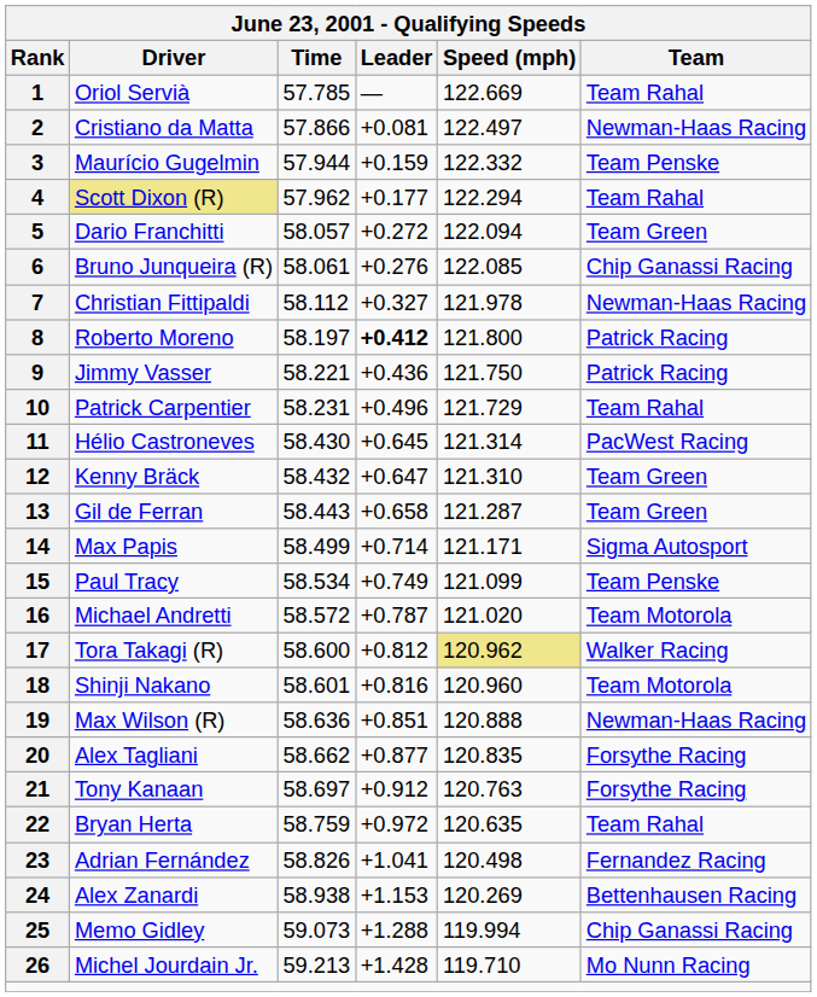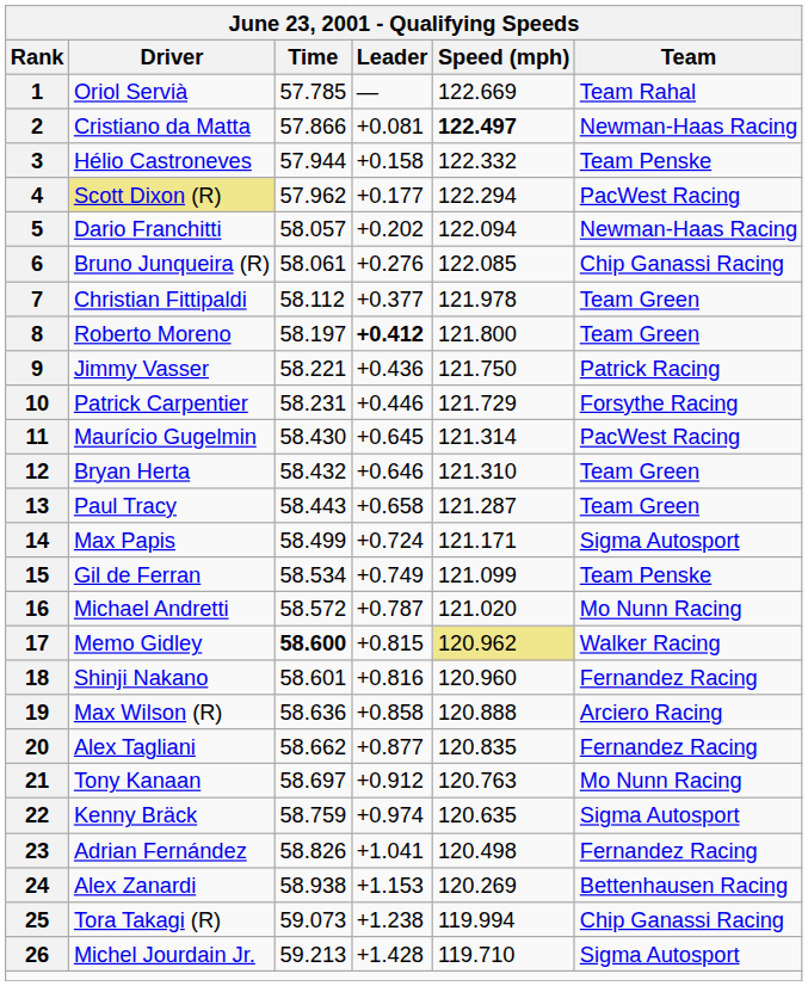 <table class="wikitable" style="font-size:95%;">
 <tr>
 <th colspan=6>June 23, 2001 - Qualifying Speeds</th>
 </tr>
 <tr>
 <th>Rank</th>
 <th>Driver</th>
 <th>Time</th>
 <th>Leader</th>
 <th>Speed (mph)</th>
 <th>Team</th>
 </tr>
 <tr>
 <th>1</th>
 <td> <a href='#'>Oriol Servià</a></td>
 <td>57.785</td>
 <td>—</td>
 <td>122.669</td>
 <td><a href='#'>Team Rahal</a></td>
 </tr>
 <tr>
 <th>2</th>
 <td> <a href='#'>Cristiano da Matta</a></td>
 <td>57.866</td>
 <td>+0.081</td>
-<td>122.497</td>
+<td><strong>122.497</strong></td>
 <td><a href='#'>Newman-Haas Racing</a></td>
 </tr>
 <tr>
 <th>3</th>
-<td> <a href='#'>Maurício Gugelmin</a></td>
+<td> <a href='#'>Hélio Castroneves</a></td>
 <td>57.944</td>
-<td>+0.159</td>
+<td>+0.158</td>
 <td>122.332</td>
 <td><a href='#'>Team Penske</a></td>
 </tr>
 <tr>
 <th>4</th>
 <td style="background: khaki;"> <a href='#'>Scott Dixon</a> (R)</td>
 <td>57.962</td>
 <td>+0.177</td>
 <td>122.294</td>
-<td><a href='#'>Team Rahal</a></td>
+<td><a href='#'>PacWest Racing</a></td>
 </tr>
 <tr>
 <th>5</th>
 <td> <a href='#'>Dario Franchitti</a></td>
 <td>58.057</td>
-<td>+0.272</td>
+<td>+0.202</td>
 <td>122.094</td>
-<td><a href='#'>Team Green</a></td>
+<td><a href='#'>Newman-Haas Racing</a></td>
 </tr>
 <tr>
 <th>6</th>
 <td> <a href='#'>Bruno Junqueira</a> (R)</td>
 <td>58.061</td>
 <td>+0.276</td>
 <td>122.085</td>
 <td><a href='#'>Chip Ganassi Racing</a></td>
 </tr>
 <tr>
 <th>7</th>
 <td> <a href='#'>Christian Fittipaldi</a></td>
 <td>58.112</td>
-<td>+0.327</td>
+<td>+0.377</td>
 <td>121.978</td>
-<td><a href='#'>Newman-Haas Racing</a></td>
+<td><a href='#'>Team Green</a></td>
 </tr>
 <tr>
 <th>8</th>
 <td> <a href='#'>Roberto Moreno</a></td>
 <td>58.197</td>
 <td><strong>+0.412</strong></td>
 <td>121.800</td>
-<td><a href='#'>Patrick Racing</a></td>
+<td><a href='#'>Team Green</a></td>
 </tr>
 <tr>
 <th>9</th>
 <td> <a href='#'>Jimmy Vasser</a></td>
 <td>58.221</td>
 <td>+0.436</td>
 <td>121.750</td>
 <td><a href='#'>Patrick Racing</a></td>
 </tr>
 <tr>
 <th>10</th>
 <td> <a href='#'>Patrick Carpentier</a></td>
 <td>58.231</td>
-<td>+0.496</td>
+<td>+0.446</td>
 <td>121.729</td>
-<td><a href='#'>Team Rahal</a></td>
+<td><a href='#'>Forsythe Racing</a></td>
 </tr>
 <tr>
 <th>11</th>
-<td> <a href='#'>Hélio Castroneves</a></td>
+<td> <a href='#'>Maurício Gugelmin</a></td>
 <td>58.430</td>
 <td>+0.645</td>
 <td>121.314</td>
 <td><a href='#'>PacWest Racing</a></td>
 </tr>
 <tr>
 <th>12</th>
-<td> <a href='#'>Kenny Bräck</a></td>
+<td> <a href='#'>Bryan Herta</a></td>
 <td>58.432</td>
-<td>+0.647</td>
+<td>+0.646</td>
 <td>121.310</td>
 <td><a href='#'>Team Green</a></td>
 </tr>
 <tr>
 <th>13</th>
-<td> <a href='#'>Gil de Ferran</a></td>
+<td> <a href='#'>Paul Tracy</a></td>
 <td>58.443</td>
 <td>+0.658</td>
 <td>121.287</td>
 <td><a href='#'>Team Green</a></td>
 </tr>
 <tr>
 <th>14</th>
 <td> <a href='#'>Max Papis</a></td>
 <td>58.499</td>
-<td>+0.714</td>
+<td>+0.724</td>
 <td>121.171</td>
 <td><a href='#'>Sigma Autosport</a></td>
 </tr>
 <tr>
 <th>15</th>
-<td> <a href='#'>Paul Tracy</a></td>
+<td> <a href='#'>Gil de Ferran</a></td>
 <td>58.534</td>
 <td>+0.749</td>
 <td>121.099</td>
 <td><a href='#'>Team Penske</a></td>
 </tr>
 <tr>
 <th>16</th>
 <td> <a href='#'>Michael Andretti</a></td>
 <td>58.572</td>
 <td>+0.787</td>
 <td>121.020</td>
-<td><a href='#'>Team Motorola</a></td>
+<td><a href='#'>Mo Nunn Racing</a></td>
 </tr>
 <tr>
 <th>17</th>
-<td> <a href='#'>Tora Takagi</a> (R)</td>
-<td>58.600</td>
-<td>+0.812</td>
+<td> <a href='#'>Memo Gidley</a></td>
+<td><strong>58.600</strong></td>
+<td>+0.815</td>
 <td style="background: khaki;">120.962</td>
 <td><a href='#'>Walker Racing</a></td>
 </tr>
 <tr>
 <th>18</th>
 <td> <a href='#'>Shinji Nakano</a></td>
 <td>58.601</td>
 <td>+0.816</td>
 <td>120.960</td>
-<td><a href='#'>Team Motorola</a></td>
+<td><a href='#'>Fernandez Racing</a></td>
 </tr>
 <tr>
 <th>19</th>
 <td> <a href='#'>Max Wilson</a> (R)</td>
 <td>58.636</td>
-<td>+0.851</td>
+<td>+0.858</td>
 <td>120.888</td>
-<td><a href='#'>Newman-Haas Racing</a></td>
+<td><a href='#'>Arciero Racing</a></td>
 </tr>
 <tr>
 <th>20</th>
 <td> <a href='#'>Alex Tagliani</a></td>
 <td>58.662</td>
 <td>+0.877</td>
 <td>120.835</td>
-<td><a href='#'>Forsythe Racing</a></td>
+<td><a href='#'>Fernandez Racing</a></td>
 </tr>
 <tr>
 <th>21</th>
 <td> <a href='#'>Tony Kanaan</a></td>
 <td>58.697</td>
 <td>+0.912</td>
 <td>120.763</td>
-<td><a href='#'>Forsythe Racing</a></td>
+<td><a href='#'>Mo Nunn Racing</a></td>
 </tr>
 <tr>
 <th>22</th>
-<td> <a href='#'>Bryan Herta</a></td>
+<td> <a href='#'>Kenny Bräck</a></td>
 <td>58.759</td>
-<td>+0.972</td>
+<td>+0.974</td>
 <td>120.635</td>
-<td><a href='#'>Team Rahal</a></td>
+<td><a href='#'>Sigma Autosport</a></td>
 </tr>
 <tr>
 <th>23</th>
 <td> <a href='#'>Adrian Fernández</a></td>
 <td>58.826</td>
 <td>+1.041</td>
 <td>120.498</td>
 <td><a href='#'>Fernandez Racing</a></td>
 </tr>
 <tr>
 <th>24</th>
 <td> <a href='#'>Alex Zanardi</a></td>
 <td>58.938</td>
 <td>+1.153</td>
 <td>120.269</td>
 <td><a href='#'>Bettenhausen Racing</a></td>
 </tr>
 <tr>
 <th>25</th>
-<td> <a href='#'>Memo Gidley</a></td>
+<td> <a href='#'>Tora Takagi</a> (R)</td>
 <td>59.073</td>
-<td>+1.288</td>
+<td>+1.238</td>
 <td>119.994</td>
 <td><a href='#'>Chip Ganassi Racing</a></td>
 </tr>
 <tr>
 <th>26</th>
 <td> <a href='#'>Michel Jourdain Jr.</a></td>
 <td>59.213</td>
 <td>+1.428</td>
 <td>119.710</td>
-<td><a href='#'>Mo Nunn Racing</a></td>
+<td><a href='#'>Sigma Autosport</a></td>
 </tr>
 <tr>
 <td colspan="6"></td>
 </tr>
 </table>
